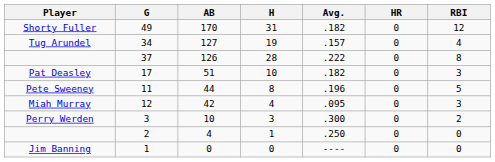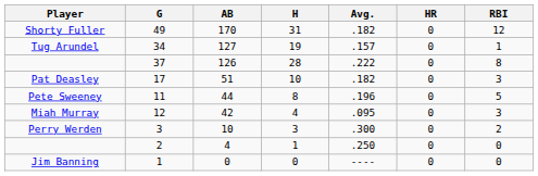 <table class="wikitable sortable">
 <tr>
 <th bgcolor="#DDDDFF" width="16%">Player</th>
 <th bgcolor="#DDDDFF" width="9%">G</th>
 <th bgcolor="#DDDDFF" width="9%">AB</th>
 <th bgcolor="#DDDDFF" width="9%">H</th>
 <th bgcolor="#DDDDFF" width="9%">Avg.</th>
 <th bgcolor="#DDDDFF" width="9%">HR</th>
 <th bgcolor="#DDDDFF" width="9%">RBI</th>
 </tr>
 <tr align="center">
 <td><a href='#'>Shorty Fuller</a></td>
 <td>49</td>
 <td>170</td>
 <td>31</td>
 <td>.182</td>
 <td>0</td>
 <td>12</td>
 </tr>
 <tr align=center>
 <td><a href='#'>Tug Arundel</a></td>
 <td>34</td>
 <td>127</td>
 <td>19</td>
 <td>.157</td>
 <td>0</td>
-<td>4</td>
+<td>1</td>
 </tr>
 <tr align=center>
 <td></td>
 <td>37</td>
 <td>126</td>
 <td>28</td>
 <td>.222</td>
 <td>0</td>
 <td>8</td>
 </tr>
 <tr align="center">
 <td><a href='#'>Pat Deasley</a></td>
 <td>17</td>
 <td>51</td>
 <td>10</td>
 <td>.182</td>
 <td>0</td>
 <td>3</td>
 </tr>
 <tr align=center>
 <td><a href='#'>Pete Sweeney</a></td>
 <td>11</td>
 <td>44</td>
 <td>8</td>
 <td>.196</td>
 <td>0</td>
 <td>5</td>
 </tr>
 <tr align=center>
 <td><a href='#'>Miah Murray</a></td>
 <td>12</td>
 <td>42</td>
 <td>4</td>
 <td>.095</td>
 <td>0</td>
 <td>3</td>
 </tr>
 <tr align=center>
 <td><a href='#'>Perry Werden</a></td>
 <td>3</td>
 <td>10</td>
 <td>3</td>
 <td>.300</td>
 <td>0</td>
 <td>2</td>
 </tr>
 <tr align=center>
 <td></td>
 <td>2</td>
 <td>4</td>
 <td>1</td>
 <td>.250</td>
 <td>0</td>
 <td>0</td>
 </tr>
 <tr align="center">
 <td><a href='#'>Jim Banning</a></td>
 <td>1</td>
 <td>0</td>
 <td>0</td>
 <td>----</td>
 <td>0</td>
 <td>0</td>
 </tr>
 </table>
